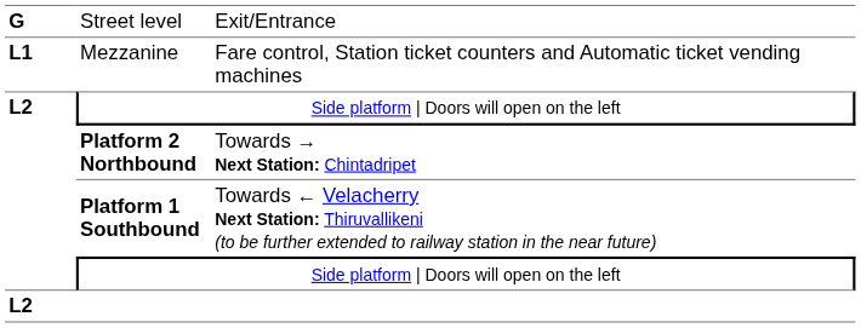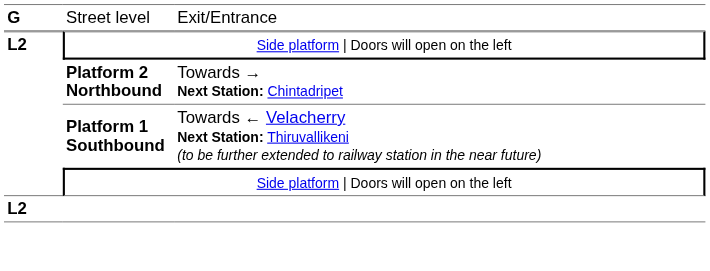 <table table border=0 cellspacing=0 cellpadding=3>
 <tr>
 <td style="border-bottom:solid 1px gray;border-top:solid 1px gray;" width=50 valign=top><strong>G</strong></td>
 <td style="border-top:solid 1px gray;border-bottom:solid 1px gray;" width=100 valign=top>Street level</td>
 <td style="border-top:solid 1px gray;border-bottom:solid 1px gray;" width=500 valign=top>Exit/Entrance</td>
-</tr>
-<tr>
-<td valign=top><strong>L1</strong></td>
-<td valign=top>Mezzanine</td>
-<td valign=top>Fare control, Station ticket counters and Automatic ticket vending machines<br></td>
 </tr>
 <tr>
 <td style="border-top:solid 1px gray;border-bottom:solid 1px gray;" width=50 rowspan=4 valign=top><strong>L2</strong></td>
 <td style="border-top:solid 1px gray;border-right:solid 2px black;border-left:solid 2px black;border-bottom:solid 2px black;text-align:center;" colspan=2><small><a href='#'>Side platform</a> | Doors will open on the left </small></td>
 </tr>
 <tr>
 <td style="border-bottom:solid 1px gray;" width=100><span><strong>Platform 2</strong><br><strong>Northbound</strong></span></td>
 <td style="border-bottom:solid 1px gray;" width=500>Towards → <br><small><strong>Next Station:</strong> <a href='#'>Chintadripet</a></small></td>
 </tr>
 <tr>
 <td><span><strong>Platform 1</strong><br><strong>Southbound</strong></span></td>
 <td>Towards ← <a href='#'>Velacherry</a><br><small><strong>Next Station:</strong> <a href='#'>Thiruvallikeni</a><br><em>(to be further extended to <strong></strong> railway station in the near future)</em></small></td>
 </tr>
 <tr>
 <td style="border-top:solid 2px black;border-right:solid 2px black;border-left:solid 2px black;border-bottom:solid 1px gray;" colspan=2  align=center><small><a href='#'>Side platform</a> | Doors will open on the left </small></td>
 </tr>
 <tr>
 <td style="border-bottom:solid 1px gray;" width=50 rowspan=2 valign=top><strong>L2</strong></td>
 <td style="border-bottom:solid 1px gray;" width=100></td>
 <td style="border-bottom:solid 1px gray;" width=500></td>
 </tr>
 <tr>
 </tr>
 </table>
